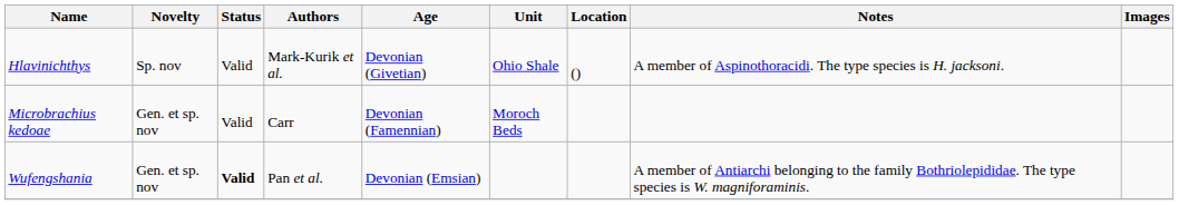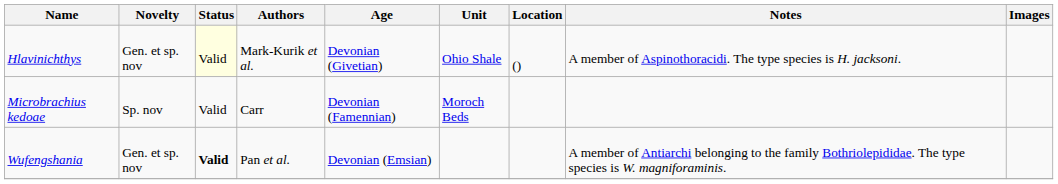 <table class="wikitable sortable" align="center" width="100%">
 <tr>
 <th>Name</th>
 <th>Novelty</th>
 <th>Status</th>
 <th>Authors</th>
 <th>Age</th>
 <th>Unit</th>
 <th>Location</th>
 <th>Notes</th>
 <th>Images</th>
 </tr>
 <tr>
 <td><br><em><a href='#'>Hlavinichthys</a></em></td>
-<td><br>Sp. nov</td>
-<td><br>Valid</td>
+<td><br>Gen. et sp. nov</td>
+<td style="background: lightyellow;"><br>Valid</td>
 <td><br>Mark-Kurik <em>et al.</em></td>
 <td><br><a href='#'>Devonian</a> (<a href='#'>Givetian</a>)</td>
 <td><br><a href='#'>Ohio Shale</a></td>
 <td><br><br>()</td>
 <td><br>A member of <a href='#'>Aspinothoracidi</a>. The type species is <em>H. jacksoni</em>.</td>
 <td></td>
 </tr>
 <tr>
 <td><br><em><a href='#'>Microbrachius kedoae</a></em></td>
-<td><br>Gen. et sp. nov</td>
+<td><br>Sp. nov</td>
 <td><br>Valid</td>
 <td><br>Carr</td>
 <td><br><a href='#'>Devonian</a> (<a href='#'>Famennian</a>)</td>
 <td><br><a href='#'>Moroch Beds</a></td>
 <td><br></td>
 <td></td>
 <td></td>
 </tr>
 <tr>
 <td><br><em><a href='#'>Wufengshania</a></em></td>
 <td><br>Gen. et sp. nov</td>
 <td><strong><br>Valid</strong></td>
 <td><br>Pan <em>et al.</em></td>
 <td><br><a href='#'>Devonian</a> (<a href='#'>Emsian</a>)</td>
 <td></td>
 <td><br></td>
 <td><br>A member of <a href='#'>Antiarchi</a> belonging to the family <a href='#'>Bothriolepididae</a>. The type species is <em>W. magniforaminis</em>.</td>
 <td></td>
 </tr>
 <tr>
 </tr>
 </table>
